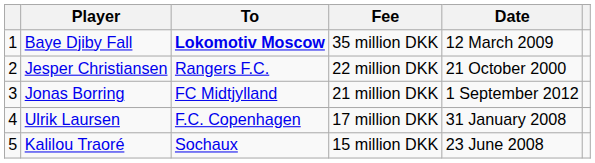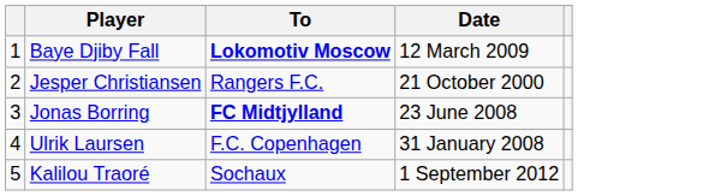 <table class="wikitable">
 <tr>
 <th></th>
 <th>Player</th>
 <th>To</th>
-<th>Fee</th>
 <th>Date</th>
 <th></th>
 </tr>
 <tr>
 <td>1</td>
 <td> <a href='#'>Baye Djiby Fall</a></td>
 <td><strong> <a href='#'>Lokomotiv Moscow</a></strong></td>
-<td>35 million DKK</td>
 <td>12 March 2009</td>
 <td></td>
 </tr>
 <tr>
 <td>2</td>
 <td> <a href='#'>Jesper Christiansen</a></td>
 <td> <a href='#'>Rangers F.C.</a></td>
-<td>22 million DKK</td>
 <td>21 October 2000</td>
 <td></td>
 </tr>
 <tr>
 <td>3</td>
 <td> <a href='#'>Jonas Borring</a></td>
-<td> <a href='#'>FC Midtjylland</a></td>
-<td>21 million DKK</td>
-<td>1 September 2012</td>
+<td><strong> <a href='#'>FC Midtjylland</a></strong></td>
+<td>23 June 2008</td>
 <td></td>
 </tr>
 <tr>
 <td>4</td>
 <td> <a href='#'>Ulrik Laursen</a></td>
 <td> <a href='#'>F.C. Copenhagen</a></td>
-<td>17 million DKK</td>
 <td>31 January 2008</td>
 <td></td>
 </tr>
 <tr>
 <td>5</td>
 <td> <a href='#'>Kalilou Traoré</a></td>
 <td> <a href='#'>Sochaux</a></td>
-<td>15 million DKK</td>
-<td>23 June 2008</td>
+<td>1 September 2012</td>
 <td></td>
 </tr>
 </table>
